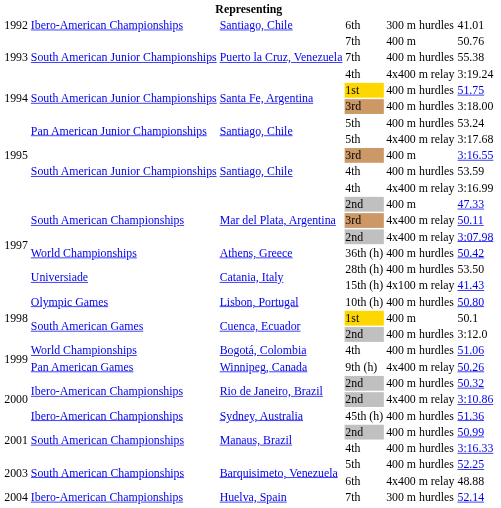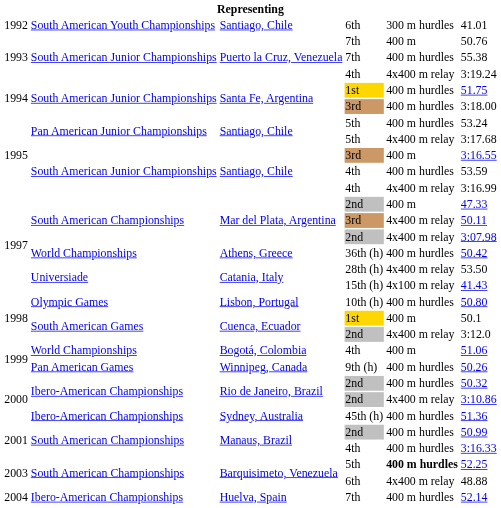 <table>
 <tr>
 <th colspan="6">Representing </th>
 </tr>
 <tr>
 <td>1992</td>
-<td><a href='#'>Ibero-American Championships</a></td>
+<td><a href='#'>South American Youth Championships</a></td>
 <td><a href='#'>Santiago, Chile</a></td>
 <td>6th</td>
 <td>300 m hurdles</td>
 <td>41.01</td>
 </tr>
 <tr>
 <td rowspan=3>1993</td>
 <td rowspan=3><a href='#'>South American Junior Championships</a></td>
 <td rowspan=3><a href='#'>Puerto la Cruz, Venezuela</a></td>
 <td>7th</td>
 <td>400 m</td>
 <td>50.76</td>
 </tr>
 <tr>
 <td>7th</td>
 <td>400 m hurdles</td>
 <td>55.38</td>
 </tr>
 <tr>
 <td>4th</td>
 <td>4x400 m relay</td>
 <td>3:19.24</td>
 </tr>
 <tr>
 <td rowspan=2>1994</td>
 <td rowspan=2><a href='#'>South American Junior Championships</a></td>
 <td rowspan=2><a href='#'>Santa Fe, Argentina</a></td>
 <td bgcolor=gold>1st</td>
 <td>400 m hurdles</td>
 <td><a href='#'>51.75</a></td>
 </tr>
 <tr>
 <td bgcolor=cc9966>3rd</td>
 <td>400 m hurdles</td>
 <td>3:18.00</td>
 </tr>
 <tr>
 <td rowspan=5>1995</td>
 <td rowspan=2><a href='#'>Pan American Junior Championships</a></td>
 <td rowspan=2><a href='#'>Santiago, Chile</a></td>
 <td>5th</td>
 <td>400 m hurdles</td>
 <td>53.24</td>
 </tr>
 <tr>
 <td>5th</td>
 <td>4x400 m relay</td>
 <td>3:17.68</td>
 </tr>
 <tr>
 <td rowspan=3><a href='#'>South American Junior Championships</a></td>
 <td rowspan=3><a href='#'>Santiago, Chile</a></td>
 <td bgcolor=cc9966>3rd</td>
 <td>400 m</td>
 <td><a href='#'>3:16.55</a></td>
 </tr>
 <tr>
 <td>4th</td>
 <td>400 m hurdles</td>
 <td>53.59</td>
 </tr>
 <tr>
 <td>4th</td>
 <td>4x400 m relay</td>
 <td>3:16.99</td>
 </tr>
 <tr>
 <td rowspan=6>1997</td>
 <td rowspan=3><a href='#'>South American Championships</a></td>
 <td rowspan=3><a href='#'>Mar del Plata, Argentina</a></td>
 <td bgcolor=silver>2nd</td>
 <td>400 m</td>
 <td><a href='#'>47.33</a></td>
 </tr>
 <tr>
 <td bgcolor=cc9966>3rd</td>
 <td>4x400 m relay</td>
 <td><a href='#'>50.11</a></td>
 </tr>
 <tr>
 <td bgcolor=silver>2nd</td>
 <td>4x400 m relay</td>
 <td><a href='#'>3:07.98</a></td>
 </tr>
 <tr>
 <td><a href='#'>World Championships</a></td>
 <td><a href='#'>Athens, Greece</a></td>
 <td>36th (h)</td>
 <td>400 m hurdles</td>
 <td><a href='#'>50.42</a></td>
 </tr>
 <tr>
 <td rowspan=2><a href='#'>Universiade</a></td>
 <td rowspan=2><a href='#'>Catania, Italy</a></td>
 <td>28th (h)</td>
-<td>400 m hurdles</td>
+<td>4x400 m relay</td>
 <td>53.50</td>
 </tr>
 <tr>
 <td>15th (h)</td>
 <td>4x100 m relay</td>
 <td><a href='#'>41.43</a></td>
 </tr>
 <tr>
 <td rowspan=3>1998</td>
 <td><a href='#'>Olympic Games</a></td>
 <td><a href='#'>Lisbon, Portugal</a></td>
 <td>10th (h)</td>
 <td>400 m hurdles</td>
 <td><a href='#'>50.80</a></td>
 </tr>
 <tr>
 <td rowspan=2><a href='#'>South American Games</a></td>
 <td rowspan=2><a href='#'>Cuenca, Ecuador</a></td>
 <td bgcolor=gold>1st</td>
 <td>400 m</td>
 <td>50.1</td>
 </tr>
 <tr>
 <td bgcolor=silver>2nd</td>
-<td>400 m hurdles</td>
+<td>4x400 m relay</td>
 <td>3:12.0</td>
 </tr>
 <tr>
 <td rowspan=2>1999</td>
 <td><a href='#'>World Championships</a></td>
 <td><a href='#'>Bogotá, Colombia</a></td>
 <td>4th</td>
-<td>400 m hurdles</td>
+<td>400 m</td>
 <td><a href='#'>51.06</a></td>
 </tr>
 <tr>
 <td><a href='#'>Pan American Games</a></td>
 <td><a href='#'>Winnipeg, Canada</a></td>
 <td>9th (h)</td>
-<td>4x400 m relay</td>
+<td>400 m hurdles</td>
 <td><a href='#'>50.26</a></td>
 </tr>
 <tr>
 <td rowspan=3>2000</td>
 <td rowspan=2><a href='#'>Ibero-American Championships</a></td>
 <td rowspan=2><a href='#'>Rio de Janeiro, Brazil</a></td>
 <td bgcolor=silver>2nd</td>
 <td>400 m hurdles</td>
 <td><a href='#'>50.32</a></td>
 </tr>
 <tr>
 <td bgcolor=silver>2nd</td>
 <td>4x400 m relay</td>
 <td><a href='#'>3:10.86</a></td>
 </tr>
 <tr>
 <td><a href='#'>Ibero-American Championships</a></td>
 <td><a href='#'>Sydney, Australia</a></td>
 <td>45th (h)</td>
 <td>400 m hurdles</td>
 <td><a href='#'>51.36</a></td>
 </tr>
 <tr>
 <td rowspan=2>2001</td>
 <td rowspan=2><a href='#'>South American Championships</a></td>
 <td rowspan=2><a href='#'>Manaus, Brazil</a></td>
 <td bgcolor=silver>2nd</td>
 <td>400 m hurdles</td>
 <td><a href='#'>50.99</a></td>
 </tr>
 <tr>
 <td>4th</td>
 <td>400 m hurdles</td>
 <td><a href='#'>3:16.33</a></td>
 </tr>
 <tr>
 <td rowspan=2>2003</td>
 <td rowspan=2><a href='#'>South American Championships</a></td>
 <td rowspan=2><a href='#'>Barquisimeto, Venezuela</a></td>
 <td>5th</td>
-<td>400 m hurdles</td>
+<td><strong>400 m hurdles</strong></td>
 <td><a href='#'>52.25</a></td>
 </tr>
 <tr>
 <td>6th</td>
 <td>4x400 m relay</td>
 <td>48.88</td>
 </tr>
 <tr>
 <td>2004</td>
 <td><a href='#'>Ibero-American Championships</a></td>
 <td><a href='#'>Huelva, Spain</a></td>
 <td>7th</td>
-<td>300 m hurdles</td>
+<td>400 m hurdles</td>
 <td><a href='#'>52.14</a></td>
 </tr>
 </table>
